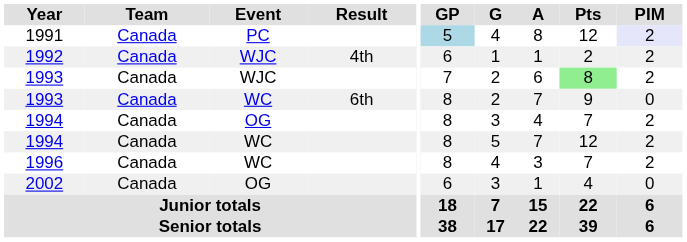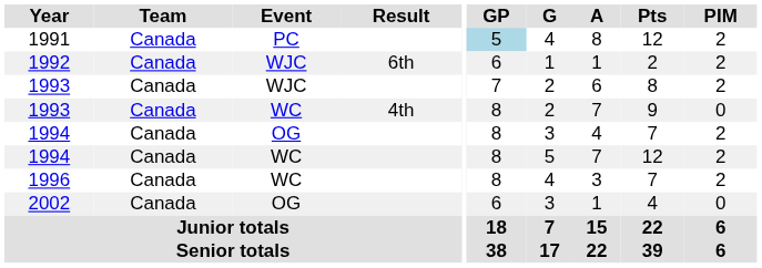 <table border="0" cellpadding="1" cellspacing="0" ID="Table3" style="text-align:center; width:40em">
 <tr ALIGN="center" bgcolor="#e0e0e0">
 <th>Year</th>
 <th>Team</th>
 <th>Event</th>
 <th>Result</th>
 <th rowspan="99" bgcolor="#ffffff"></th>
 <th>GP</th>
 <th>G</th>
 <th>A</th>
 <th>Pts</th>
 <th>PIM</th>
 </tr>
 <tr>
 <td>1991</td>
 <td><a href='#'>Canada</a></td>
 <td><a href='#'>PC</a></td>
 <td></td>
 <td style="background: lightblue;">5</td>
 <td>4</td>
 <td>8</td>
 <td>12</td>
-<td style="background: lavender;">2</td>
+<td>2</td>
 </tr>
 <tr bgcolor="#f0f0f0">
 <td><a href='#'>1992</a></td>
 <td><a href='#'>Canada</a></td>
 <td><a href='#'>WJC</a></td>
-<td>4th</td>
+<td>6th</td>
 <td>6</td>
 <td>1</td>
 <td>1</td>
 <td>2</td>
 <td>2</td>
 </tr>
 <tr>
 <td><a href='#'>1993</a></td>
 <td>Canada</td>
 <td>WJC</td>
 <td></td>
 <td>7</td>
 <td>2</td>
 <td>6</td>
-<td style="background: lightgreen;">8</td>
+<td>8</td>
 <td>2</td>
 </tr>
 <tr bgcolor="#f0f0f0">
 <td><a href='#'>1993</a></td>
 <td><a href='#'>Canada</a></td>
 <td><a href='#'>WC</a></td>
-<td>6th</td>
+<td>4th</td>
 <td>8</td>
 <td>2</td>
 <td>7</td>
 <td>9</td>
 <td>0</td>
 </tr>
 <tr>
 <td><a href='#'>1994</a></td>
 <td>Canada</td>
 <td><a href='#'>OG</a></td>
 <td></td>
 <td>8</td>
 <td>3</td>
 <td>4</td>
 <td>7</td>
 <td>2</td>
 </tr>
 <tr bgcolor="#f0f0f0">
 <td><a href='#'>1994</a></td>
 <td>Canada</td>
 <td>WC</td>
 <td></td>
 <td>8</td>
 <td>5</td>
 <td>7</td>
 <td>12</td>
 <td>2</td>
 </tr>
 <tr>
 <td><a href='#'>1996</a></td>
 <td>Canada</td>
 <td>WC</td>
 <td></td>
 <td>8</td>
 <td>4</td>
 <td>3</td>
 <td>7</td>
 <td>2</td>
 </tr>
 <tr bgcolor="#f0f0f0">
 <td><a href='#'>2002</a></td>
 <td>Canada</td>
 <td>OG</td>
 <td></td>
 <td>6</td>
 <td>3</td>
 <td>1</td>
 <td>4</td>
 <td>0</td>
 </tr>
 <tr bgcolor="#e0e0e0">
 <th colspan=4>Junior totals</th>
 <th>18</th>
 <th>7</th>
 <th>15</th>
 <th>22</th>
 <th>6</th>
 </tr>
 <tr bgcolor="#e0e0e0">
 <th colspan=4>Senior totals</th>
 <th>38</th>
 <th>17</th>
 <th>22</th>
 <th>39</th>
 <th>6</th>
 </tr>
 </table>
